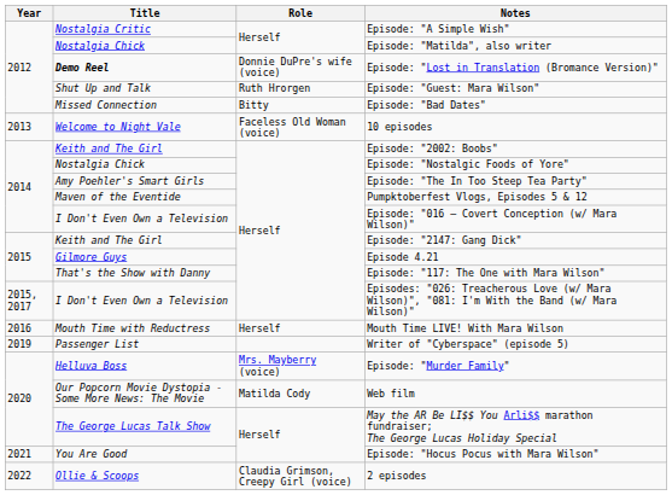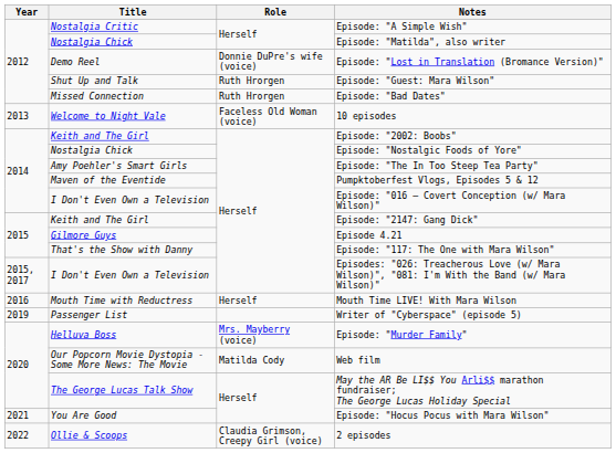 <table class="wikitable plainrowheaders sortable">
 <tr>
 <th scope="col">Year</th>
 <th scope="col">Title</th>
 <th scope="col">Role</th>
 <th class="unsortable">Notes</th>
 </tr>
 <tr>
 <td rowspan="5">2012</td>
 <td><em><a href='#'>Nostalgia Critic</a></em></td>
 <td rowspan="2">Herself</td>
 <td>Episode: "A Simple Wish"</td>
 </tr>
 <tr>
 <td><em><a href='#'>Nostalgia Chick</a></em></td>
 <td>Episode: "Matilda", also writer</td>
 </tr>
 <tr>
-<td><strong><em>Demo Reel</em></strong></td>
+<td><em>Demo Reel</em></td>
 <td>Donnie DuPre's wife (voice)</td>
 <td>Episode: "<a href='#'>Lost in Translation</a> (Bromance Version)"</td>
 </tr>
 <tr>
 <td><em>Shut Up and Talk</em></td>
 <td>Ruth Hrorgen</td>
 <td>Episode: "Guest: Mara Wilson"</td>
 </tr>
 <tr>
 <td><em>Missed Connection</em></td>
-<td>Bitty</td>
+<td>Ruth Hrorgen</td>
 <td>Episode: "Bad Dates"</td>
 </tr>
 <tr>
 <td>2013</td>
 <td><em><a href='#'>Welcome to Night Vale</a></em></td>
 <td>Faceless Old Woman (voice)</td>
 <td>10 episodes</td>
 </tr>
 <tr>
 <td rowspan="5">2014</td>
 <td><em><a href='#'>Keith and The Girl</a></em></td>
 <td rowspan="9">Herself</td>
 <td>Episode: "2002: Boobs"</td>
 </tr>
 <tr>
 <td><em>Nostalgia Chick</em></td>
 <td>Episode: "Nostalgic Foods of Yore"</td>
 </tr>
 <tr>
 <td><em>Amy Poehler's Smart Girls</em></td>
 <td>Episode: "The In Too Steep Tea Party"</td>
 </tr>
 <tr>
 <td><em>Maven of the Eventide</em></td>
 <td>Pumpktoberfest Vlogs, Episodes 5 & 12</td>
 </tr>
 <tr>
 <td><em>I Don't Even Own a Television</em></td>
 <td>Episode: "016 — Covert Conception (w/ Mara Wilson)"</td>
 </tr>
 <tr>
 <td rowspan="3">2015</td>
 <td><em>Keith and The Girl</em></td>
 <td>Episode: "2147: Gang Dick"</td>
 </tr>
 <tr>
 <td><em><a href='#'>Gilmore Guys</a></em></td>
 <td>Episode 4.21</td>
 </tr>
 <tr>
 <td><em>That's the Show with Danny</em></td>
 <td>Episode: "117: The One with Mara Wilson"</td>
 </tr>
 <tr>
 <td>2015, 2017</td>
 <td><em>I Don't Even Own a Television</em></td>
 <td>Episodes: "026: Treacherous Love (w/ Mara Wilson)", "081: I'm With the Band (w/ Mara Wilson)"</td>
 </tr>
 <tr>
 <td>2016</td>
 <td><em>Mouth Time with Reductress</em></td>
 <td>Herself</td>
 <td>Mouth Time LIVE! With Mara Wilson</td>
 </tr>
 <tr>
 <td>2019</td>
 <td><em>Passenger List</em></td>
 <td></td>
 <td>Writer of "Cyberspace" (episode 5)</td>
 </tr>
 <tr>
 <td rowspan="3">2020</td>
 <td><em><a href='#'>Helluva Boss</a></em></td>
 <td><a href='#'>Mrs. Mayberry</a> (voice)</td>
 <td>Episode: "<a href='#'>Murder Family</a>"</td>
 </tr>
 <tr>
 <td><em>Our Popcorn Movie Dystopia - Some More News: The Movie</em></td>
 <td>Matilda Cody</td>
 <td>Web film</td>
 </tr>
 <tr>
 <td><em><a href='#'>The George Lucas Talk Show</a></em></td>
 <td rowspan="2">Herself</td>
 <td><em>May the AR Be LI$$ You</em> <a href='#'>Arli$$</a> marathon fundraiser;<br><em>The George Lucas Holiday Special</em></td>
 </tr>
 <tr>
 <td>2021</td>
 <td><em>You Are Good</em></td>
 <td>Episode: "Hocus Pocus with Mara Wilson"</td>
 </tr>
 <tr>
 <td>2022</td>
 <td><em><a href='#'>Ollie & Scoops</a></em></td>
 <td>Claudia Grimson, Creepy Girl (voice)</td>
 <td>2 episodes</td>
 </tr>
 </table>
